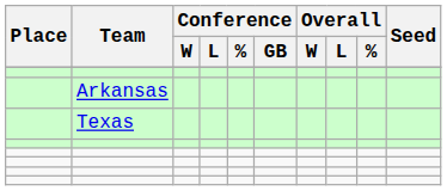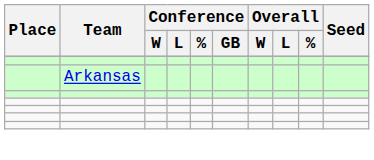 <table class=wikitable>
 <tr>
 <th rowspan ="2">Place</th>
 <th rowspan ="2">Team</th>
 <th colspan = "4">Conference</th>
 <th colspan ="3">Overall</th>
 <th rowspan ="2">Seed</th>
 </tr>
 <tr>
 <th>W</th>
 <th>L</th>
 <th>%</th>
 <th>GB</th>
 <th>W</th>
 <th>L</th>
 <th>%</th>
 </tr>
 <tr>
 </tr>
 <tr bgcolor=#ccffcc>
 <td></td>
 <td></td>
 <td></td>
 <td></td>
 <td></td>
 <td></td>
 <td></td>
 <td></td>
 <td></td>
 <td></td>
 </tr>
 <tr bgcolor=#ccffcc>
 <td></td>
 <td><a href='#'>Arkansas</a></td>
-<td></td>
-<td></td>
-<td></td>
-<td></td>
-<td></td>
-<td></td>
-<td></td>
-<td></td>
-</tr>
-<tr bgcolor=#ccffcc>
-<td></td>
-<td><a href='#'>Texas</a></td>
 <td></td>
 <td></td>
 <td></td>
 <td></td>
 <td></td>
 <td></td>
 <td></td>
 <td></td>
 </tr>
 <tr bgcolor=#ccffcc>
 <td></td>
 <td></td>
 <td></td>
 <td></td>
 <td></td>
 <td></td>
 <td></td>
 <td></td>
 <td></td>
 <td></td>
 </tr>
 <tr>
 <td></td>
 <td></td>
 <td></td>
 <td></td>
 <td></td>
 <td></td>
 <td></td>
 <td></td>
 <td></td>
 <td></td>
 </tr>
 <tr>
 <td></td>
 <td></td>
 <td></td>
 <td></td>
 <td></td>
 <td></td>
 <td></td>
 <td></td>
 <td></td>
 <td></td>
 </tr>
 <tr>
 <td></td>
 <td></td>
 <td></td>
 <td></td>
 <td></td>
 <td></td>
 <td></td>
 <td></td>
 <td></td>
 <td></td>
 </tr>
 <tr>
 <td></td>
 <td></td>
 <td></td>
 <td></td>
 <td></td>
 <td></td>
 <td></td>
 <td></td>
 <td></td>
 <td></td>
 </tr>
 </table>
